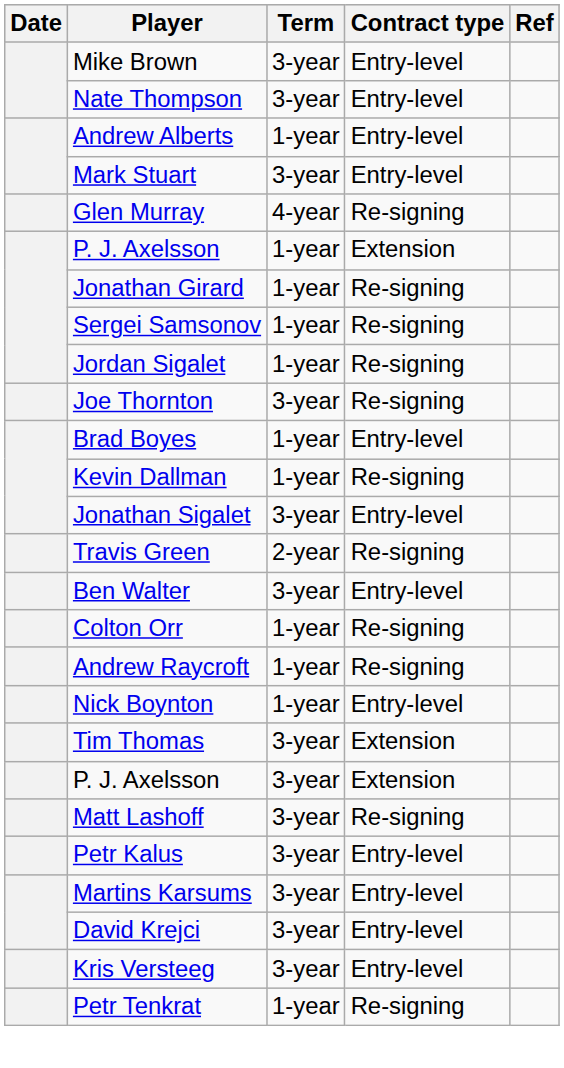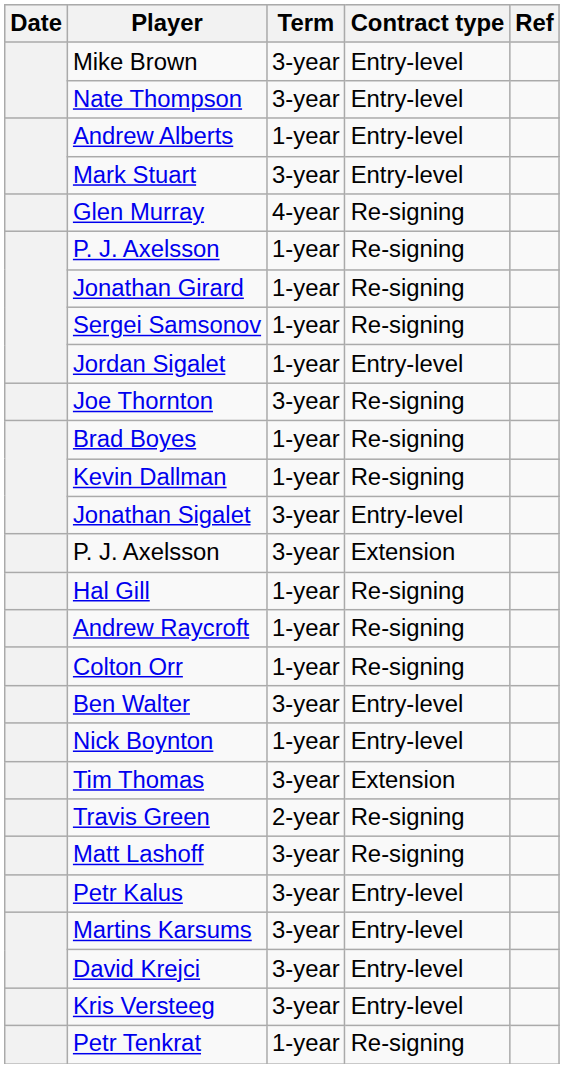 <table class="wikitable plainrowheaders">
 <tr style="background:#ddd; text-align:center;">
 <th>Date</th>
 <th>Player</th>
 <th>Term</th>
 <th>Contract type</th>
 <th>Ref</th>
 </tr>
 <tr>
 <th scope="row" rowspan=2></th>
 <td>Mike Brown</td>
 <td>3-year</td>
 <td>Entry-level</td>
 <td></td>
 </tr>
 <tr>
 <td><a href='#'>Nate Thompson</a></td>
 <td>3-year</td>
 <td>Entry-level</td>
 <td></td>
 </tr>
 <tr>
 <th scope="row" rowspan=2></th>
 <td><a href='#'>Andrew Alberts</a></td>
 <td>1-year</td>
 <td>Entry-level</td>
 <td></td>
 </tr>
 <tr>
 <td><a href='#'>Mark Stuart</a></td>
 <td>3-year</td>
 <td>Entry-level</td>
 <td></td>
 </tr>
 <tr>
 <th scope="row"></th>
 <td><a href='#'>Glen Murray</a></td>
 <td>4-year</td>
 <td>Re-signing</td>
 <td></td>
 </tr>
 <tr>
 <th scope="row" rowspan=4></th>
 <td><a href='#'>P. J. Axelsson</a></td>
 <td>1-year</td>
-<td>Extension</td>
+<td>Re-signing</td>
 <td></td>
 </tr>
 <tr>
 <td><a href='#'>Jonathan Girard</a></td>
 <td>1-year</td>
 <td>Re-signing</td>
 <td></td>
 </tr>
 <tr>
 <td><a href='#'>Sergei Samsonov</a></td>
 <td>1-year</td>
 <td>Re-signing</td>
 <td></td>
 </tr>
 <tr>
 <td><a href='#'>Jordan Sigalet</a></td>
 <td>1-year</td>
-<td>Re-signing</td>
+<td>Entry-level</td>
 <td></td>
 </tr>
 <tr>
 <th scope="row"></th>
 <td><a href='#'>Joe Thornton</a></td>
 <td>3-year</td>
 <td>Re-signing</td>
 <td></td>
 </tr>
 <tr>
 <th scope="row" rowspan=3></th>
 <td><a href='#'>Brad Boyes</a></td>
 <td>1-year</td>
-<td>Entry-level</td>
+<td>Re-signing</td>
 <td></td>
 </tr>
 <tr>
 <td><a href='#'>Kevin Dallman</a></td>
 <td>1-year</td>
 <td>Re-signing</td>
 <td></td>
 </tr>
 <tr>
 <td><a href='#'>Jonathan Sigalet</a></td>
 <td>3-year</td>
 <td>Entry-level</td>
 <td></td>
 </tr>
 <tr>
 <th scope="row"></th>
-<td><a href='#'>Travis Green</a></td>
-<td>2-year</td>
+<td>P. J. Axelsson</td>
+<td>3-year</td>
+<td>Extension</td>
+<td></td>
+</tr>
+<tr>
+<th scope="row"></th>
+<td><a href='#'>Hal Gill</a></td>
+<td>1-year</td>
 <td>Re-signing</td>
 <td></td>
 </tr>
 <tr>
 <th scope="row"></th>
-<td><a href='#'>Ben Walter</a></td>
-<td>3-year</td>
-<td>Entry-level</td>
+<td><a href='#'>Andrew Raycroft</a></td>
+<td>1-year</td>
+<td>Re-signing</td>
 <td></td>
 </tr>
 <tr>
 <th scope="row"></th>
 <td><a href='#'>Colton Orr</a></td>
 <td>1-year</td>
 <td>Re-signing</td>
 <td></td>
 </tr>
 <tr>
 <th scope="row"></th>
-<td><a href='#'>Andrew Raycroft</a></td>
-<td>1-year</td>
-<td>Re-signing</td>
+<td><a href='#'>Ben Walter</a></td>
+<td>3-year</td>
+<td>Entry-level</td>
 <td></td>
 </tr>
 <tr>
 <th scope="row"></th>
 <td><a href='#'>Nick Boynton</a></td>
 <td>1-year</td>
 <td>Entry-level</td>
 <td></td>
 </tr>
 <tr>
 <th scope="row"></th>
 <td><a href='#'>Tim Thomas</a></td>
 <td>3-year</td>
 <td>Extension</td>
 <td></td>
 </tr>
 <tr>
 <th scope="row"></th>
-<td>P. J. Axelsson</td>
-<td>3-year</td>
-<td>Extension</td>
+<td><a href='#'>Travis Green</a></td>
+<td>2-year</td>
+<td>Re-signing</td>
 <td></td>
 </tr>
 <tr>
 <th scope="row"></th>
 <td><a href='#'>Matt Lashoff</a></td>
 <td>3-year</td>
 <td>Re-signing</td>
 <td></td>
 </tr>
 <tr>
 <th scope="row"></th>
 <td><a href='#'>Petr Kalus</a></td>
 <td>3-year</td>
 <td>Entry-level</td>
 <td></td>
 </tr>
 <tr>
 <th scope="row" rowspan=2></th>
 <td><a href='#'>Martins Karsums</a></td>
 <td>3-year</td>
 <td>Entry-level</td>
 <td></td>
 </tr>
 <tr>
 <td><a href='#'>David Krejci</a></td>
 <td>3-year</td>
 <td>Entry-level</td>
 <td></td>
 </tr>
 <tr>
 <th scope="row"></th>
 <td><a href='#'>Kris Versteeg</a></td>
 <td>3-year</td>
 <td>Entry-level</td>
 <td></td>
 </tr>
 <tr>
 <th scope="row"></th>
 <td><a href='#'>Petr Tenkrat</a></td>
 <td>1-year</td>
 <td>Re-signing</td>
 <td></td>
 </tr>
 </table>
